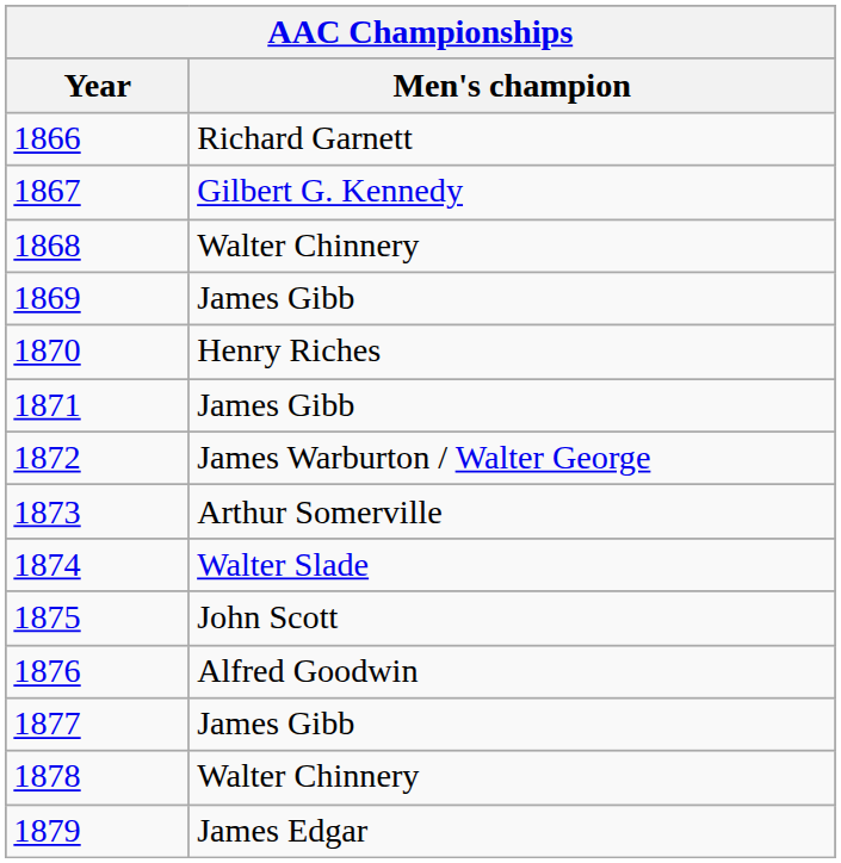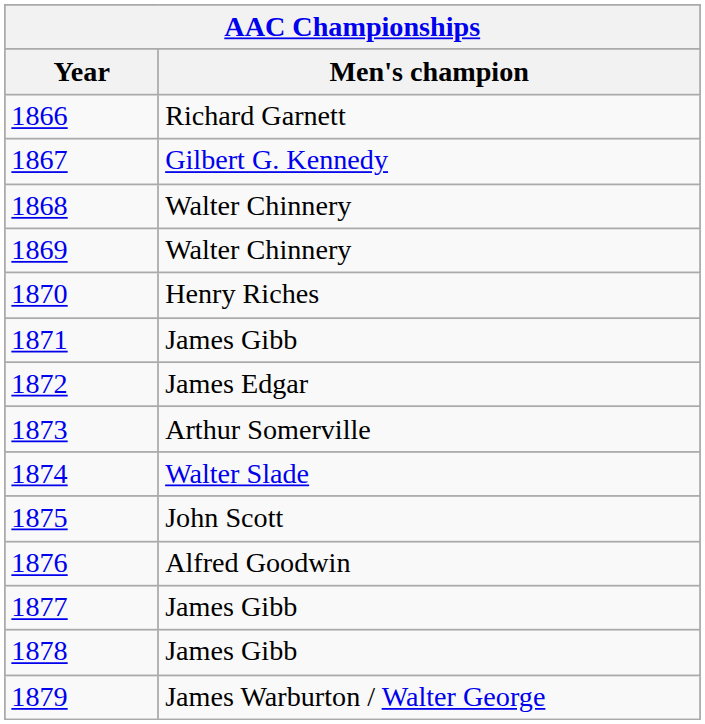 <table class="wikitable">
 <tr>
 <th colspan="2"><a href='#'>AAC Championships</a><br></th>
 </tr>
 <tr>
 <th width=80>Year</th>
 <th width=300>Men's champion</th>
 </tr>
 <tr>
 <td><a href='#'>1866</a></td>
 <td>Richard Garnett</td>
 </tr>
 <tr>
 <td><a href='#'>1867</a></td>
 <td><a href='#'>Gilbert G. Kennedy</a></td>
 </tr>
 <tr>
 <td><a href='#'>1868</a></td>
 <td>Walter Chinnery</td>
 </tr>
 <tr>
 <td><a href='#'>1869</a></td>
-<td>James Gibb</td>
+<td>Walter Chinnery</td>
 </tr>
 <tr>
 <td><a href='#'>1870</a></td>
 <td>Henry Riches</td>
 </tr>
 <tr>
 <td><a href='#'>1871</a></td>
 <td>James Gibb</td>
 </tr>
 <tr>
 <td><a href='#'>1872</a></td>
-<td>James Warburton / <a href='#'>Walter George</a></td>
+<td>James Edgar</td>
 </tr>
 <tr>
 <td><a href='#'>1873</a></td>
 <td>Arthur Somerville</td>
 </tr>
 <tr>
 <td><a href='#'>1874</a></td>
 <td><a href='#'>Walter Slade</a></td>
 </tr>
 <tr>
 <td><a href='#'>1875</a></td>
 <td>John Scott</td>
 </tr>
 <tr>
 <td><a href='#'>1876</a></td>
 <td>Alfred Goodwin</td>
 </tr>
 <tr>
 <td><a href='#'>1877</a></td>
 <td>James Gibb</td>
 </tr>
 <tr>
 <td><a href='#'>1878</a></td>
-<td>Walter Chinnery</td>
+<td>James Gibb</td>
 </tr>
 <tr>
 <td><a href='#'>1879</a></td>
-<td>James Edgar</td>
+<td>James Warburton / <a href='#'>Walter George</a></td>
 </tr>
 </table>
